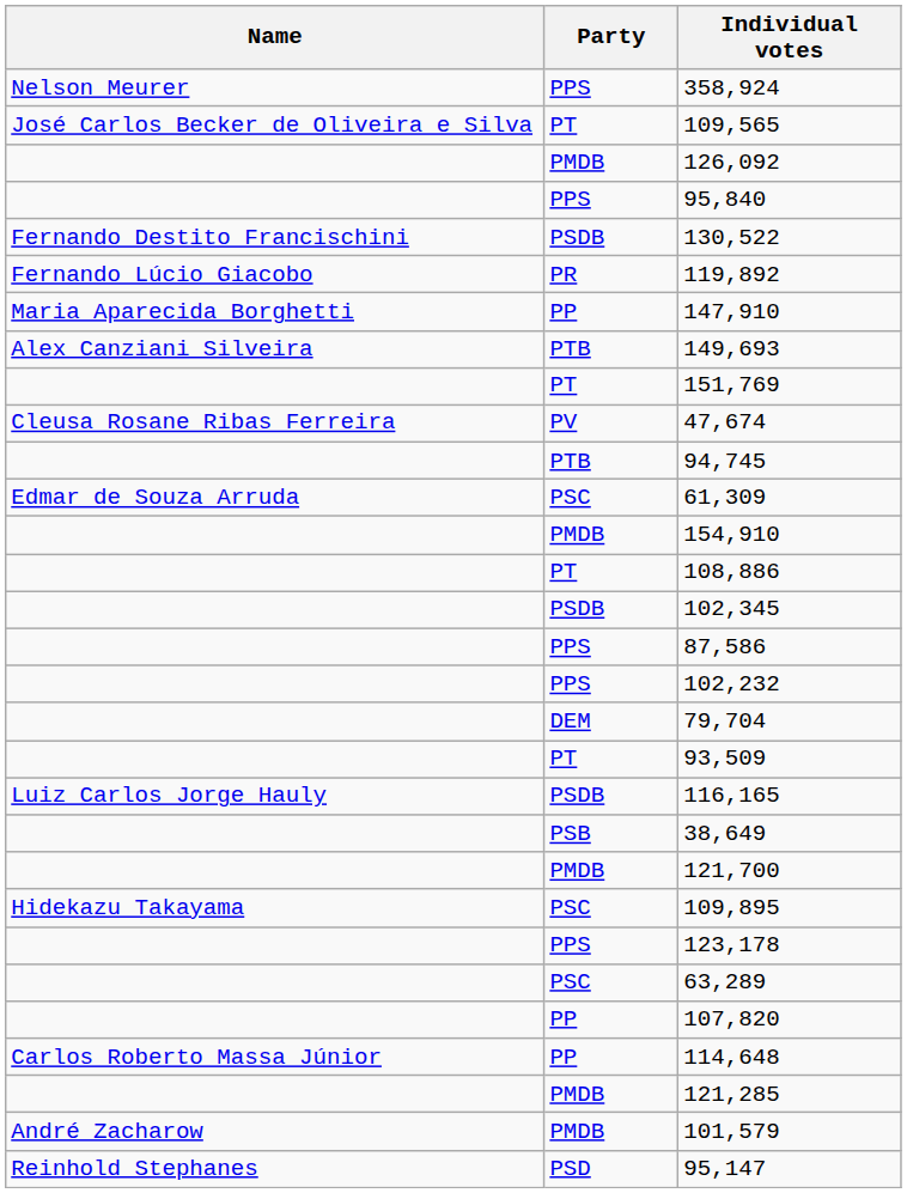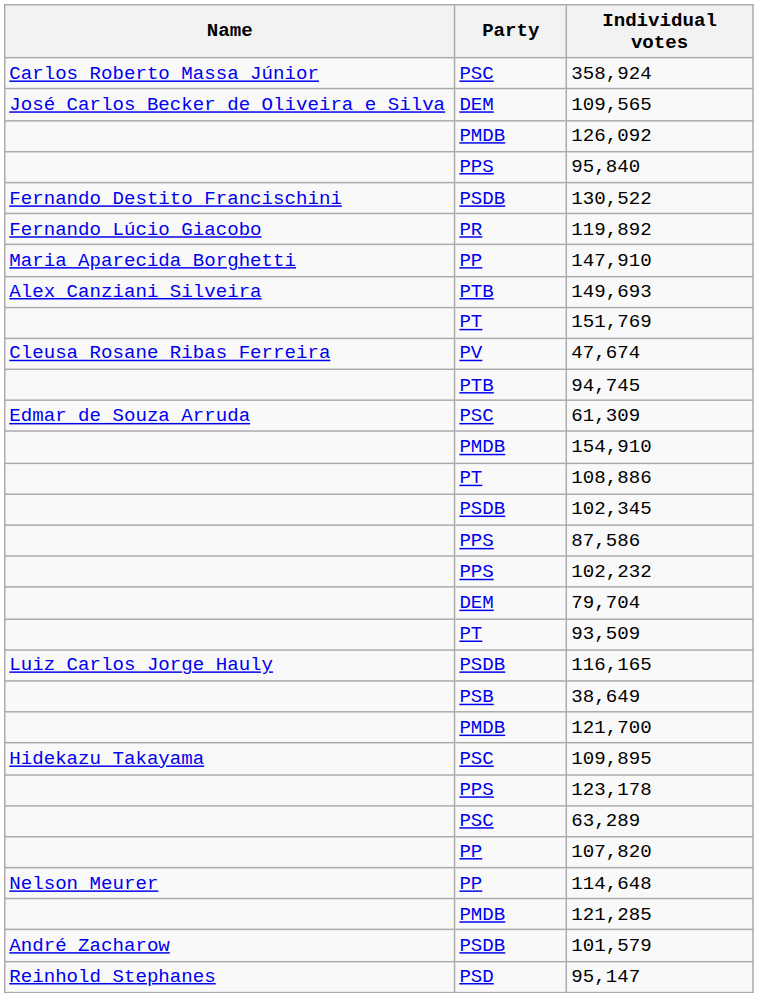 <table class="wikitable sortable">
 <tr>
 <th style="width:300px;">Name</th>
 <th style="width:70px;">Party</th>
 <th style="width:120px;">Individual votes</th>
 </tr>
 <tr>
-<td><a href='#'>Nelson Meurer</a></td>
-<td><a href='#'>PPS</a></td>
+<td><a href='#'>Carlos Roberto Massa Júnior</a></td>
+<td><a href='#'>PSC</a></td>
 <td>358,924</td>
 </tr>
 <tr>
 <td><a href='#'>José Carlos Becker de Oliveira e Silva</a></td>
-<td><a href='#'>PT</a></td>
+<td><a href='#'>DEM</a></td>
 <td>109,565</td>
 </tr>
 <tr>
 <td></td>
 <td><a href='#'>PMDB</a></td>
 <td>126,092</td>
 </tr>
 <tr>
 <td></td>
 <td><a href='#'>PPS</a></td>
 <td>95,840</td>
 </tr>
 <tr>
 <td><a href='#'>Fernando Destito Francischini</a></td>
 <td><a href='#'>PSDB</a></td>
 <td>130,522</td>
 </tr>
 <tr>
 <td><a href='#'>Fernando Lúcio Giacobo</a></td>
 <td><a href='#'>PR</a></td>
 <td>119,892</td>
 </tr>
 <tr>
 <td><a href='#'>Maria Aparecida Borghetti</a></td>
 <td><a href='#'>PP</a></td>
 <td>147,910</td>
 </tr>
 <tr>
 <td><a href='#'>Alex Canziani Silveira</a></td>
 <td><a href='#'>PTB</a></td>
 <td>149,693</td>
 </tr>
 <tr>
 <td></td>
 <td><a href='#'>PT</a></td>
 <td>151,769</td>
 </tr>
 <tr>
 <td><a href='#'>Cleusa Rosane Ribas Ferreira</a></td>
 <td><a href='#'>PV</a></td>
 <td>47,674</td>
 </tr>
 <tr>
 <td></td>
 <td><a href='#'>PTB</a></td>
 <td>94,745</td>
 </tr>
 <tr>
 <td><a href='#'>Edmar de Souza Arruda</a></td>
 <td><a href='#'>PSC</a></td>
 <td>61,309</td>
 </tr>
 <tr>
 <td></td>
 <td><a href='#'>PMDB</a></td>
 <td>154,910</td>
 </tr>
 <tr>
 <td></td>
 <td><a href='#'>PT</a></td>
 <td>108,886</td>
 </tr>
 <tr>
 <td></td>
 <td><a href='#'>PSDB</a></td>
 <td>102,345</td>
 </tr>
 <tr>
 <td></td>
 <td><a href='#'>PPS</a></td>
 <td>87,586</td>
 </tr>
 <tr>
 <td></td>
 <td><a href='#'>PPS</a></td>
 <td>102,232</td>
 </tr>
 <tr>
 <td></td>
 <td><a href='#'>DEM</a></td>
 <td>79,704</td>
 </tr>
 <tr>
 <td></td>
 <td><a href='#'>PT</a></td>
 <td>93,509</td>
 </tr>
 <tr>
 <td><a href='#'>Luiz Carlos Jorge Hauly</a></td>
 <td><a href='#'>PSDB</a></td>
 <td>116,165</td>
 </tr>
 <tr>
 <td></td>
 <td><a href='#'>PSB</a></td>
 <td>38,649</td>
 </tr>
 <tr>
 <td></td>
 <td><a href='#'>PMDB</a></td>
 <td>121,700</td>
 </tr>
 <tr>
 <td><a href='#'>Hidekazu Takayama</a></td>
 <td><a href='#'>PSC</a></td>
 <td>109,895</td>
 </tr>
 <tr>
 <td></td>
 <td><a href='#'>PPS</a></td>
 <td>123,178</td>
 </tr>
 <tr>
 <td></td>
 <td><a href='#'>PSC</a></td>
 <td>63,289</td>
 </tr>
 <tr>
 <td></td>
 <td><a href='#'>PP</a></td>
 <td>107,820</td>
 </tr>
 <tr>
-<td><a href='#'>Carlos Roberto Massa Júnior</a></td>
+<td><a href='#'>Nelson Meurer</a></td>
 <td><a href='#'>PP</a></td>
 <td>114,648</td>
 </tr>
 <tr>
 <td></td>
 <td><a href='#'>PMDB</a></td>
 <td>121,285</td>
 </tr>
 <tr>
 <td><a href='#'>André Zacharow</a></td>
-<td><a href='#'>PMDB</a></td>
+<td><a href='#'>PSDB</a></td>
 <td>101,579</td>
 </tr>
 <tr>
 <td><a href='#'>Reinhold Stephanes</a></td>
 <td><a href='#'>PSD</a></td>
 <td>95,147</td>
 </tr>
 </table>
